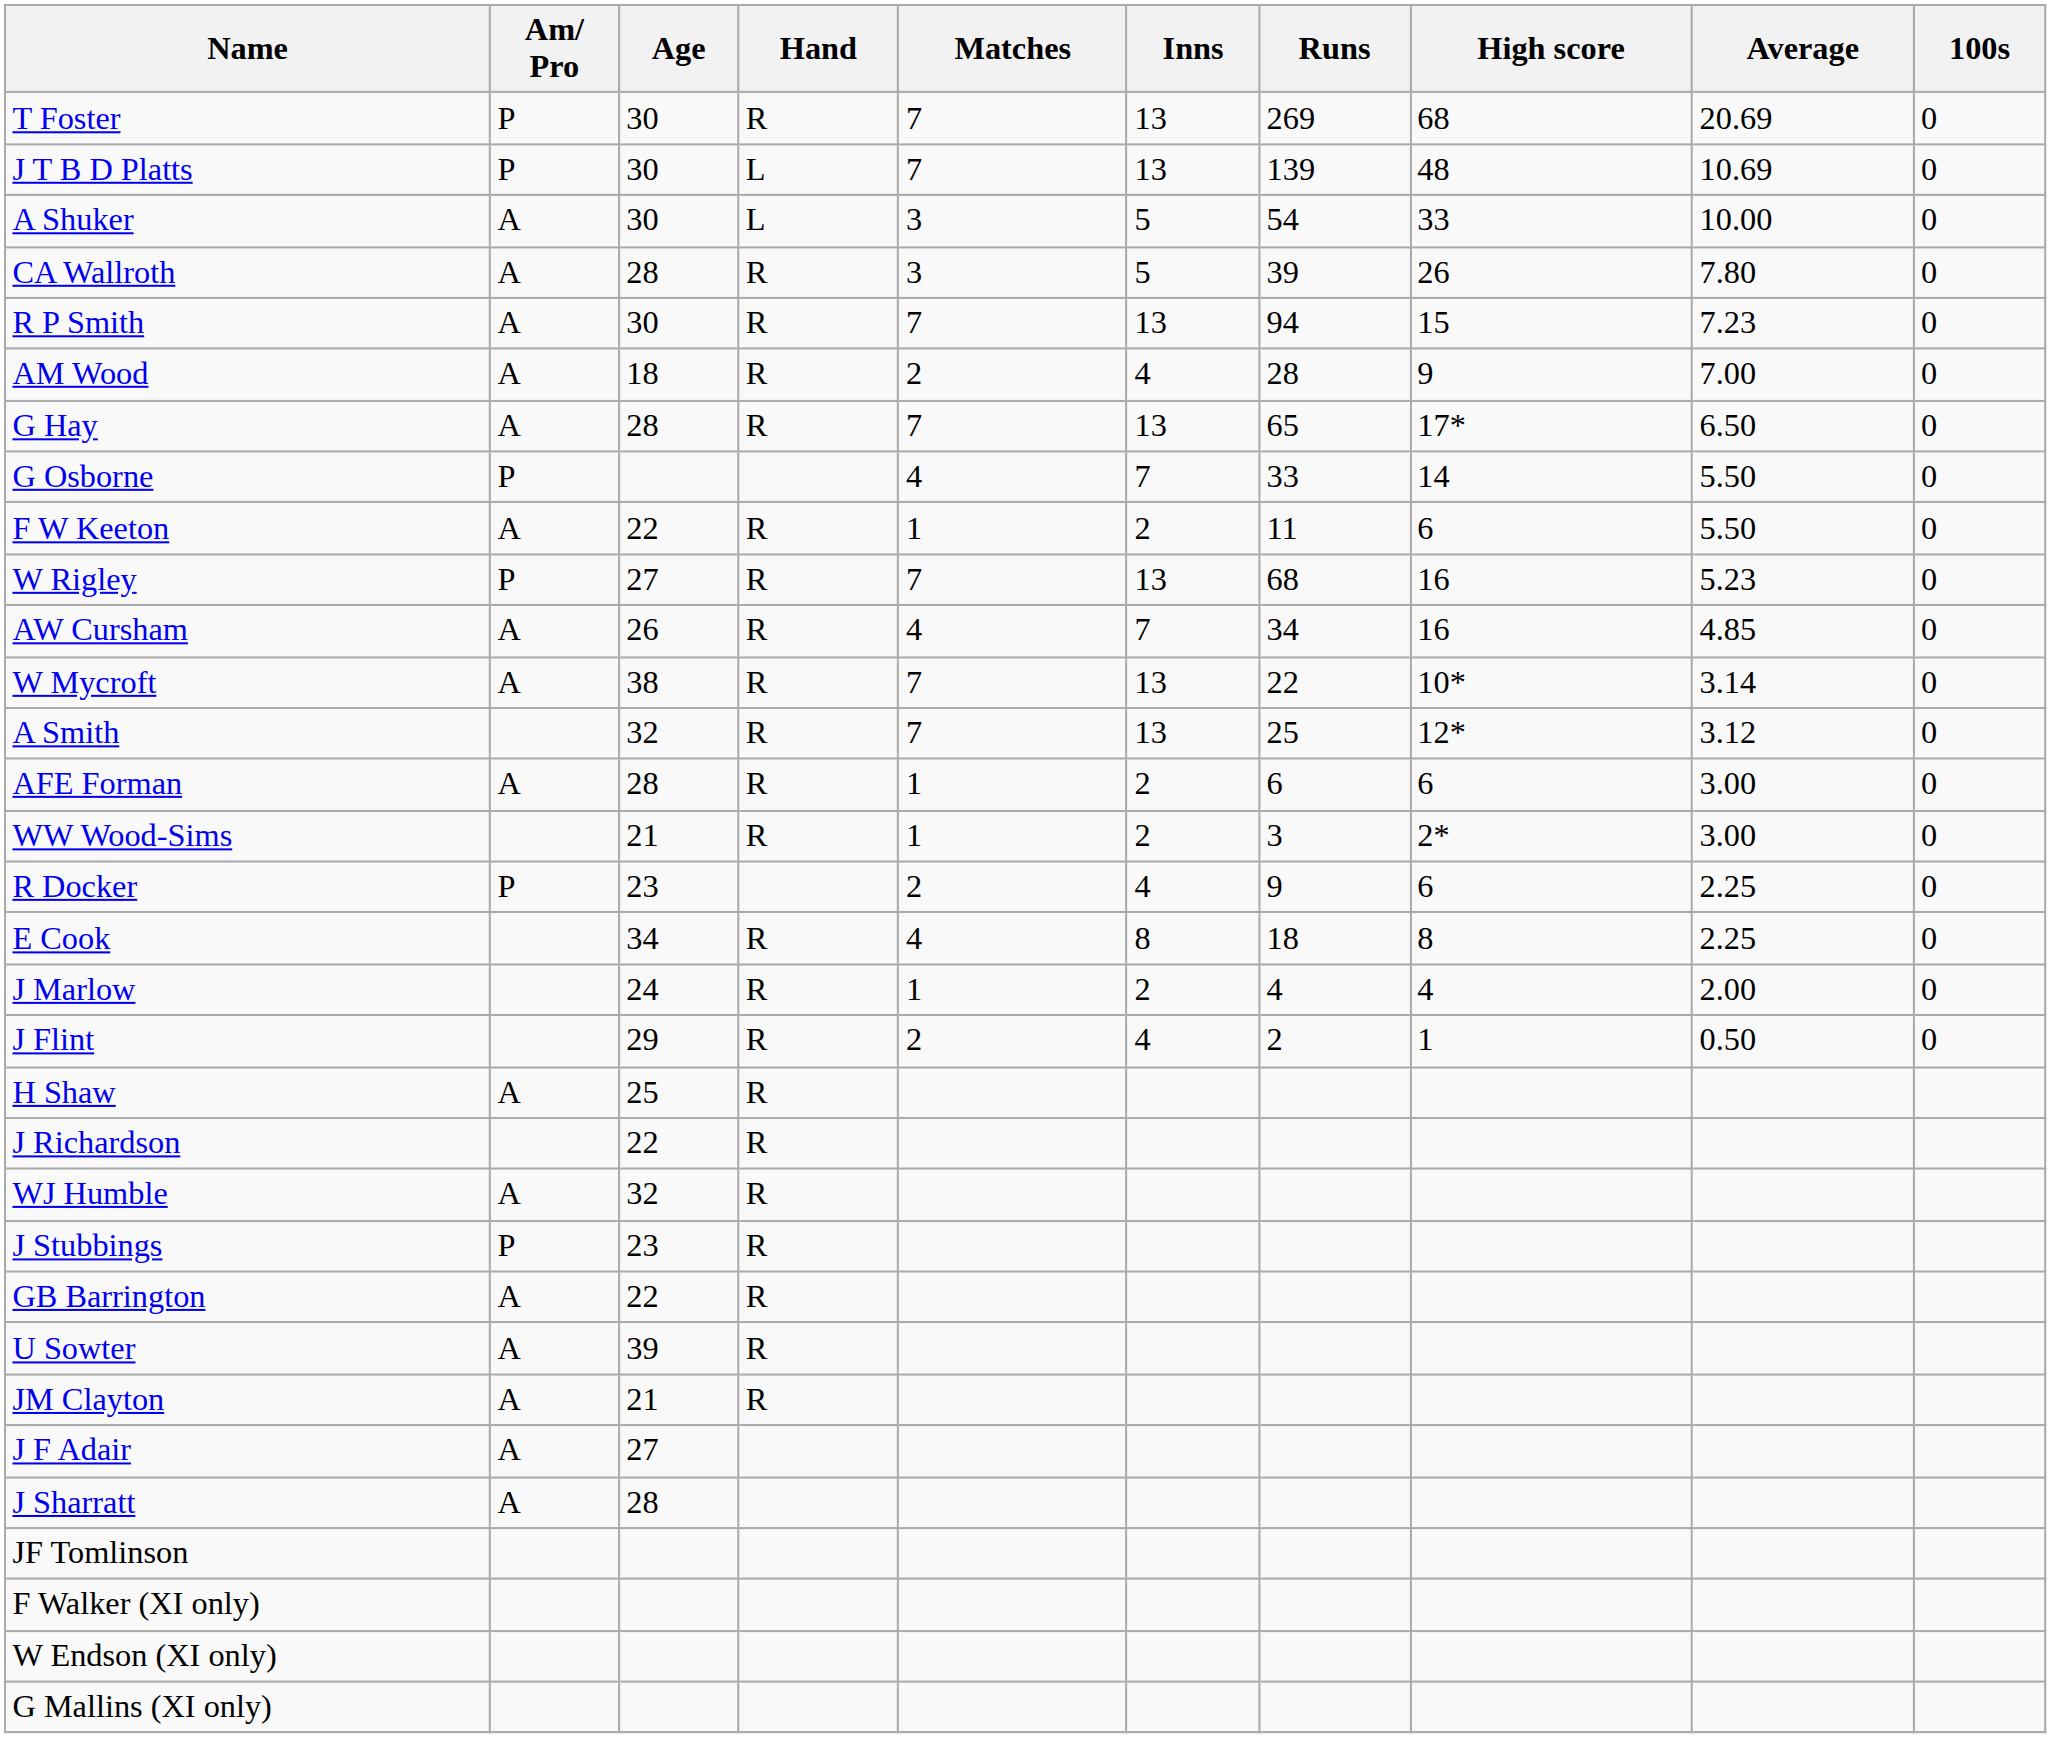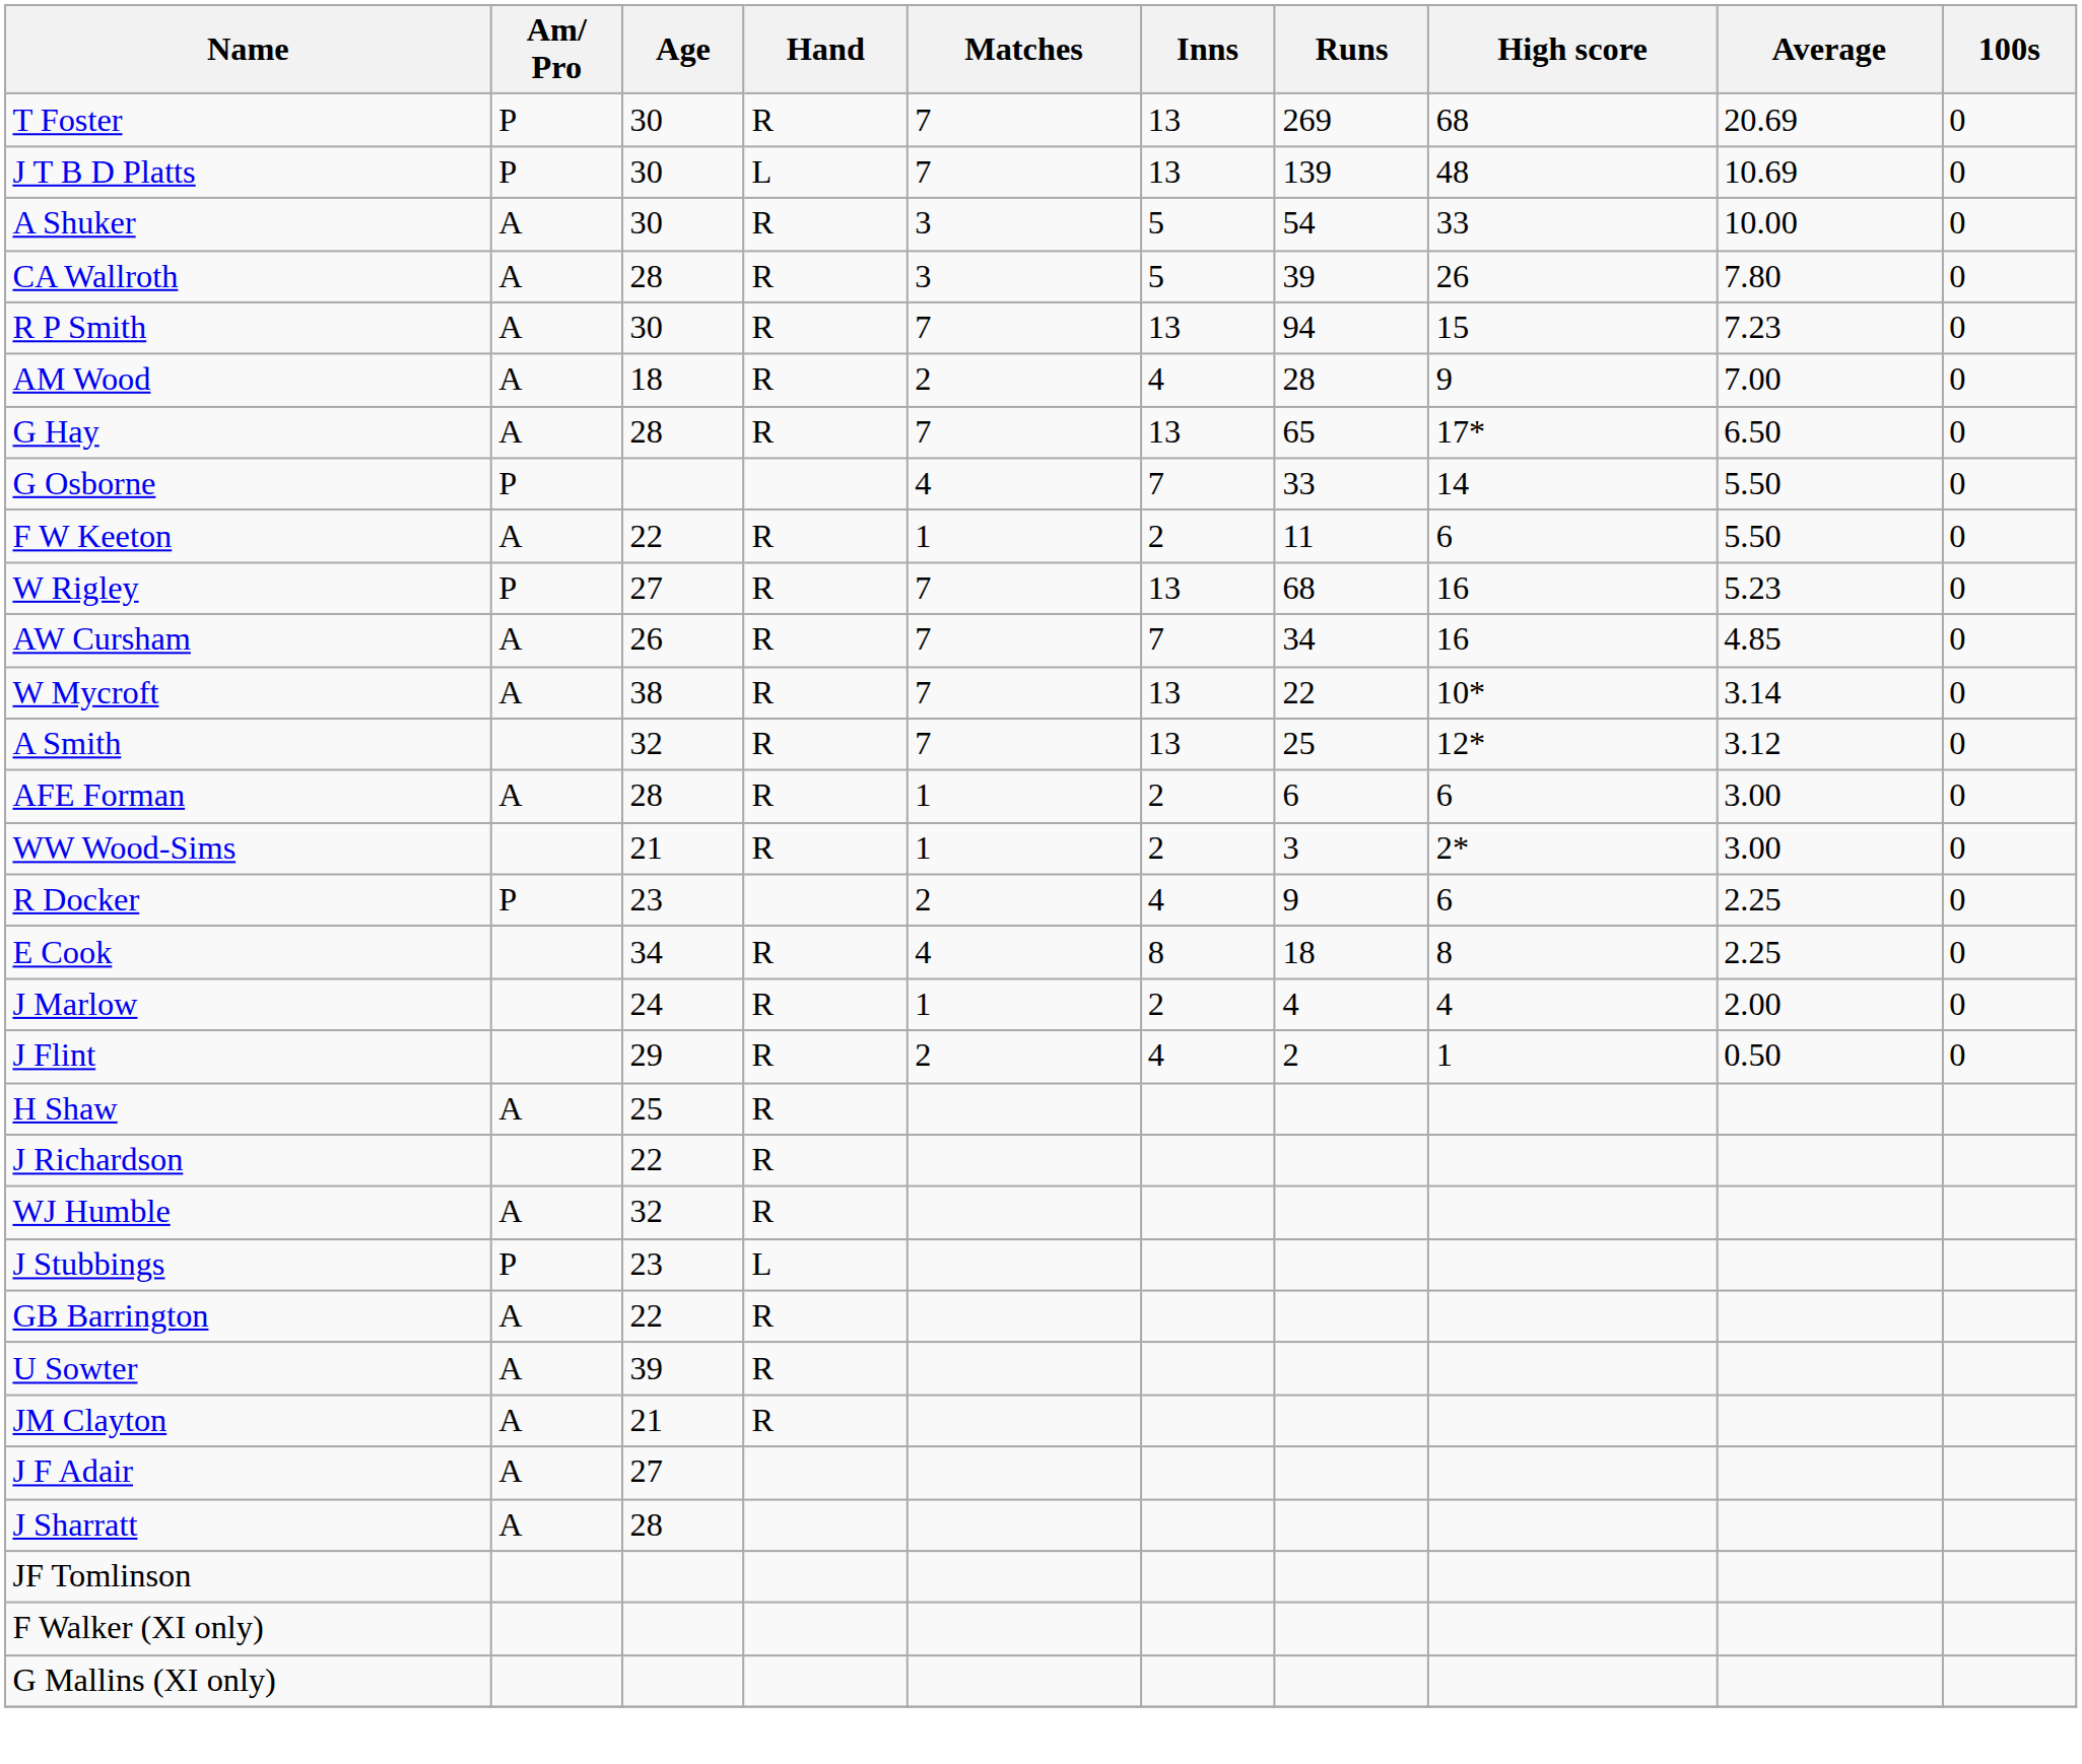 <table class="wikitable sortable" width="80%">
 <tr bgcolor="#efefef">
 <th>Name</th>
 <th>Am/<br>Pro</th>
 <th>Age</th>
 <th>Hand</th>
 <th>Matches</th>
 <th>Inns</th>
 <th>Runs</th>
 <th>High score</th>
 <th>Average</th>
 <th>100s</th>
 </tr>
 <tr>
 <td><a href='#'>T Foster</a></td>
 <td>P</td>
 <td>30</td>
 <td>R</td>
 <td>7</td>
 <td>13</td>
 <td>269</td>
 <td>68</td>
 <td>20.69</td>
 <td>0</td>
 </tr>
 <tr>
 <td><a href='#'>J T B D Platts</a></td>
 <td>P</td>
 <td>30</td>
 <td>L</td>
 <td>7</td>
 <td>13</td>
 <td>139</td>
 <td>48</td>
 <td>10.69</td>
 <td>0</td>
 </tr>
 <tr>
 <td><a href='#'>A Shuker</a></td>
 <td>A</td>
 <td>30</td>
-<td>L</td>
+<td>R</td>
 <td>3</td>
 <td>5</td>
 <td>54</td>
 <td>33</td>
 <td>10.00</td>
 <td>0</td>
 </tr>
 <tr>
 <td><a href='#'>CA Wallroth</a></td>
 <td>A</td>
 <td>28</td>
 <td>R</td>
 <td>3</td>
 <td>5</td>
 <td>39</td>
 <td>26</td>
 <td>7.80</td>
 <td>0</td>
 </tr>
 <tr>
 <td><a href='#'>R P Smith</a></td>
 <td>A</td>
 <td>30</td>
 <td>R</td>
 <td>7</td>
 <td>13</td>
 <td>94</td>
 <td>15</td>
 <td>7.23</td>
 <td>0</td>
 </tr>
 <tr>
 <td><a href='#'>AM Wood</a></td>
 <td>A</td>
 <td>18</td>
 <td>R</td>
 <td>2</td>
 <td>4</td>
 <td>28</td>
 <td>9</td>
 <td>7.00</td>
 <td>0</td>
 </tr>
 <tr>
 <td><a href='#'>G Hay</a></td>
 <td>A</td>
 <td>28</td>
 <td>R</td>
 <td>7</td>
 <td>13</td>
 <td>65</td>
 <td>17*</td>
 <td>6.50</td>
 <td>0</td>
 </tr>
 <tr>
 <td><a href='#'>G Osborne</a></td>
 <td>P</td>
 <td></td>
 <td></td>
 <td>4</td>
 <td>7</td>
 <td>33</td>
 <td>14</td>
 <td>5.50</td>
 <td>0</td>
 </tr>
 <tr>
 <td><a href='#'>F W Keeton</a></td>
 <td>A</td>
 <td>22</td>
 <td>R</td>
 <td>1</td>
 <td>2</td>
 <td>11</td>
 <td>6</td>
 <td>5.50</td>
 <td>0</td>
 </tr>
 <tr>
 <td><a href='#'>W Rigley</a></td>
 <td>P</td>
 <td>27</td>
 <td>R</td>
 <td>7</td>
 <td>13</td>
 <td>68</td>
 <td>16</td>
 <td>5.23</td>
 <td>0</td>
 </tr>
 <tr>
 <td><a href='#'>AW Cursham</a></td>
 <td>A</td>
 <td>26</td>
 <td>R</td>
-<td>4</td>
+<td>7</td>
 <td>7</td>
 <td>34</td>
 <td>16</td>
 <td>4.85</td>
 <td>0</td>
 </tr>
 <tr>
 <td><a href='#'>W Mycroft</a></td>
 <td>A</td>
 <td>38</td>
 <td>R</td>
 <td>7</td>
 <td>13</td>
 <td>22</td>
 <td>10*</td>
 <td>3.14</td>
 <td>0</td>
 </tr>
 <tr>
 <td><a href='#'>A Smith</a></td>
 <td></td>
 <td>32</td>
 <td>R</td>
 <td>7</td>
 <td>13</td>
 <td>25</td>
 <td>12*</td>
 <td>3.12</td>
 <td>0</td>
 </tr>
 <tr>
 <td><a href='#'>AFE Forman</a></td>
 <td>A</td>
 <td>28</td>
 <td>R</td>
 <td>1</td>
 <td>2</td>
 <td>6</td>
 <td>6</td>
 <td>3.00</td>
 <td>0</td>
 </tr>
 <tr>
 <td><a href='#'>WW Wood-Sims</a></td>
 <td></td>
 <td>21</td>
 <td>R</td>
 <td>1</td>
 <td>2</td>
 <td>3</td>
 <td>2*</td>
 <td>3.00</td>
 <td>0</td>
 </tr>
 <tr>
 <td><a href='#'>R Docker</a></td>
 <td>P</td>
 <td>23</td>
 <td></td>
 <td>2</td>
 <td>4</td>
 <td>9</td>
 <td>6</td>
 <td>2.25</td>
 <td>0</td>
 </tr>
 <tr>
 <td><a href='#'>E Cook</a></td>
 <td></td>
 <td>34</td>
 <td>R</td>
 <td>4</td>
 <td>8</td>
 <td>18</td>
 <td>8</td>
 <td>2.25</td>
 <td>0</td>
 </tr>
 <tr>
 <td><a href='#'>J Marlow</a></td>
 <td></td>
 <td>24</td>
 <td>R</td>
 <td>1</td>
 <td>2</td>
 <td>4</td>
 <td>4</td>
 <td>2.00</td>
 <td>0</td>
 </tr>
 <tr>
 <td><a href='#'>J Flint</a></td>
 <td></td>
 <td>29</td>
 <td>R</td>
 <td>2</td>
 <td>4</td>
 <td>2</td>
 <td>1</td>
 <td>0.50</td>
 <td>0</td>
 </tr>
 <tr>
 <td><a href='#'>H Shaw</a></td>
 <td>A</td>
 <td>25</td>
 <td>R</td>
 <td></td>
 <td></td>
 <td></td>
 <td></td>
 <td></td>
 <td></td>
 </tr>
 <tr>
 <td><a href='#'>J Richardson</a></td>
 <td></td>
 <td>22</td>
 <td>R</td>
 <td></td>
 <td></td>
 <td></td>
 <td></td>
 <td></td>
 <td></td>
 </tr>
 <tr>
 <td><a href='#'>WJ Humble</a></td>
 <td>A</td>
 <td>32</td>
 <td>R</td>
 <td></td>
 <td></td>
 <td></td>
 <td></td>
 <td></td>
 <td></td>
 </tr>
 <tr>
 <td><a href='#'>J Stubbings</a></td>
 <td>P</td>
 <td>23</td>
-<td>R</td>
+<td>L</td>
 <td></td>
 <td></td>
 <td></td>
 <td></td>
 <td></td>
 <td></td>
 </tr>
 <tr>
 <td><a href='#'>GB Barrington</a></td>
 <td>A</td>
 <td>22</td>
 <td>R</td>
 <td></td>
 <td></td>
 <td></td>
 <td></td>
 <td></td>
 <td></td>
 </tr>
 <tr>
 <td><a href='#'>U Sowter</a></td>
 <td>A</td>
 <td>39</td>
 <td>R</td>
 <td></td>
 <td></td>
 <td></td>
 <td></td>
 <td></td>
 <td></td>
 </tr>
 <tr>
 <td><a href='#'>JM Clayton</a></td>
 <td>A</td>
 <td>21</td>
 <td>R</td>
 <td></td>
 <td></td>
 <td></td>
 <td></td>
 <td></td>
 <td></td>
 </tr>
 <tr>
 <td><a href='#'>J F Adair</a></td>
 <td>A</td>
 <td>27</td>
 <td></td>
 <td></td>
 <td></td>
 <td></td>
 <td></td>
 <td></td>
 <td></td>
 </tr>
 <tr>
 <td><a href='#'>J Sharratt</a></td>
 <td>A</td>
 <td>28</td>
 <td></td>
 <td></td>
 <td></td>
 <td></td>
 <td></td>
 <td></td>
 <td></td>
 </tr>
 <tr>
 <td>JF Tomlinson </td>
 <td></td>
 <td></td>
 <td></td>
 <td></td>
 <td></td>
 <td></td>
 <td></td>
 <td></td>
 <td></td>
 </tr>
 <tr>
 <td>F Walker (XI only)  </td>
 <td></td>
 <td></td>
 <td></td>
 <td></td>
 <td></td>
 <td></td>
 <td></td>
 <td></td>
 <td></td>
 </tr>
 <tr>
-<td>W Endson (XI only)  </td>
-<td></td>
-<td></td>
-<td></td>
-<td></td>
-<td></td>
-<td></td>
-<td></td>
-<td></td>
-<td></td>
-</tr>
-<tr>
 <td>G Mallins  (XI only)  </td>
 <td></td>
 <td></td>
 <td></td>
 <td></td>
 <td></td>
 <td></td>
 <td></td>
 <td></td>
 <td></td>
 </tr>
 <tr>
 </tr>
 </table>
